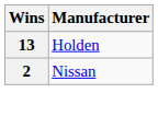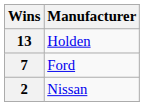 <table class="wikitable" style="font-size: 95%;">
 <tr>
 <th>Wins</th>
 <th>Manufacturer</th>
 </tr>
 <tr>
 <th>13</th>
 <td><a href='#'>Holden</a></td>
 </tr>
 <tr>
+<th>7</th>
+<td><a href='#'>Ford</a></td>
+</tr>
+<tr>
 <th>2</th>
 <td><a href='#'>Nissan</a></td>
 </tr>
 </table>
